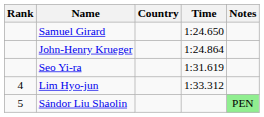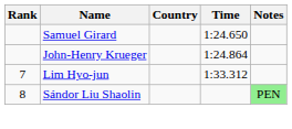 <table class="wikitable sortable" style="text-align:center">
 <tr>
 <th>Rank</th>
 <th>Name</th>
 <th>Country</th>
 <th>Time</th>
 <th>Notes</th>
 </tr>
 <tr>
 <td></td>
 <td align=left><a href='#'>Samuel Girard</a></td>
 <td align=left></td>
 <td>1:24.650</td>
 <td></td>
 </tr>
 <tr>
 <td></td>
 <td align=left><a href='#'>John-Henry Krueger</a></td>
 <td align=left></td>
 <td>1:24.864</td>
 <td></td>
 </tr>
 <tr>
-<td></td>
-<td align=left><a href='#'>Seo Yi-ra</a></td>
-<td align=left></td>
-<td>1:31.619</td>
-<td></td>
-</tr>
-<tr>
-<td>4</td>
+<td>7</td>
 <td align=left><a href='#'>Lim Hyo-jun</a></td>
 <td align=left></td>
 <td>1:33.312</td>
 <td></td>
 </tr>
 <tr>
-<td>5</td>
+<td>8</td>
 <td align=left><a href='#'>Sándor Liu Shaolin</a></td>
 <td align=left></td>
 <td></td>
 <td style="background: lightgreen;">PEN</td>
 </tr>
 </table>
